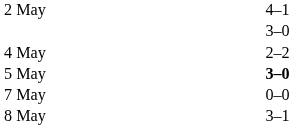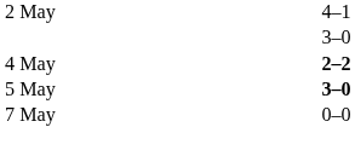 <table cellspacing=1 width=70%>
 <tr>
 <th width=25%></th>
 <th width=30%></th>
 <th width=15%></th>
 <th width=30%></th>
 </tr>
 <tr>
 <td>2 May</td>
 <td align=right></td>
 <td align=center>4–1</td>
 <td></td>
 </tr>
 <tr>
 <td></td>
 <td align=right></td>
 <td align=center>3–0</td>
 <td></td>
 </tr>
 <tr>
 <td>4 May</td>
 <td align=right></td>
-<td align=center>2–2</td>
+<td align=center><strong>2–2</strong></td>
 <td></td>
 </tr>
 <tr>
 <td>5 May</td>
 <td align=right></td>
 <td align=center><strong>3–0</strong></td>
 <td></td>
 </tr>
 <tr>
 <td>7 May</td>
 <td align=right></td>
 <td align=center>0–0</td>
 <td></td>
 </tr>
-<tr>
-<td>8 May</td>
-<td align=right></td>
-<td align=center>3–1</td>
-<td></td>
-</tr>
 </table>
